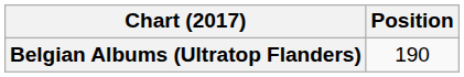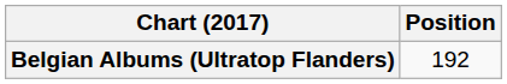 <table class="wikitable plainrowheaders" style="text-align:center">
 <tr>
 <th scope="col">Chart (2017)</th>
 <th scope="col">Position</th>
 </tr>
 <tr>
 <th scope="row">Belgian Albums (Ultratop Flanders)</th>
-<td>190</td>
+<td>192</td>
 </tr>
 </table>
